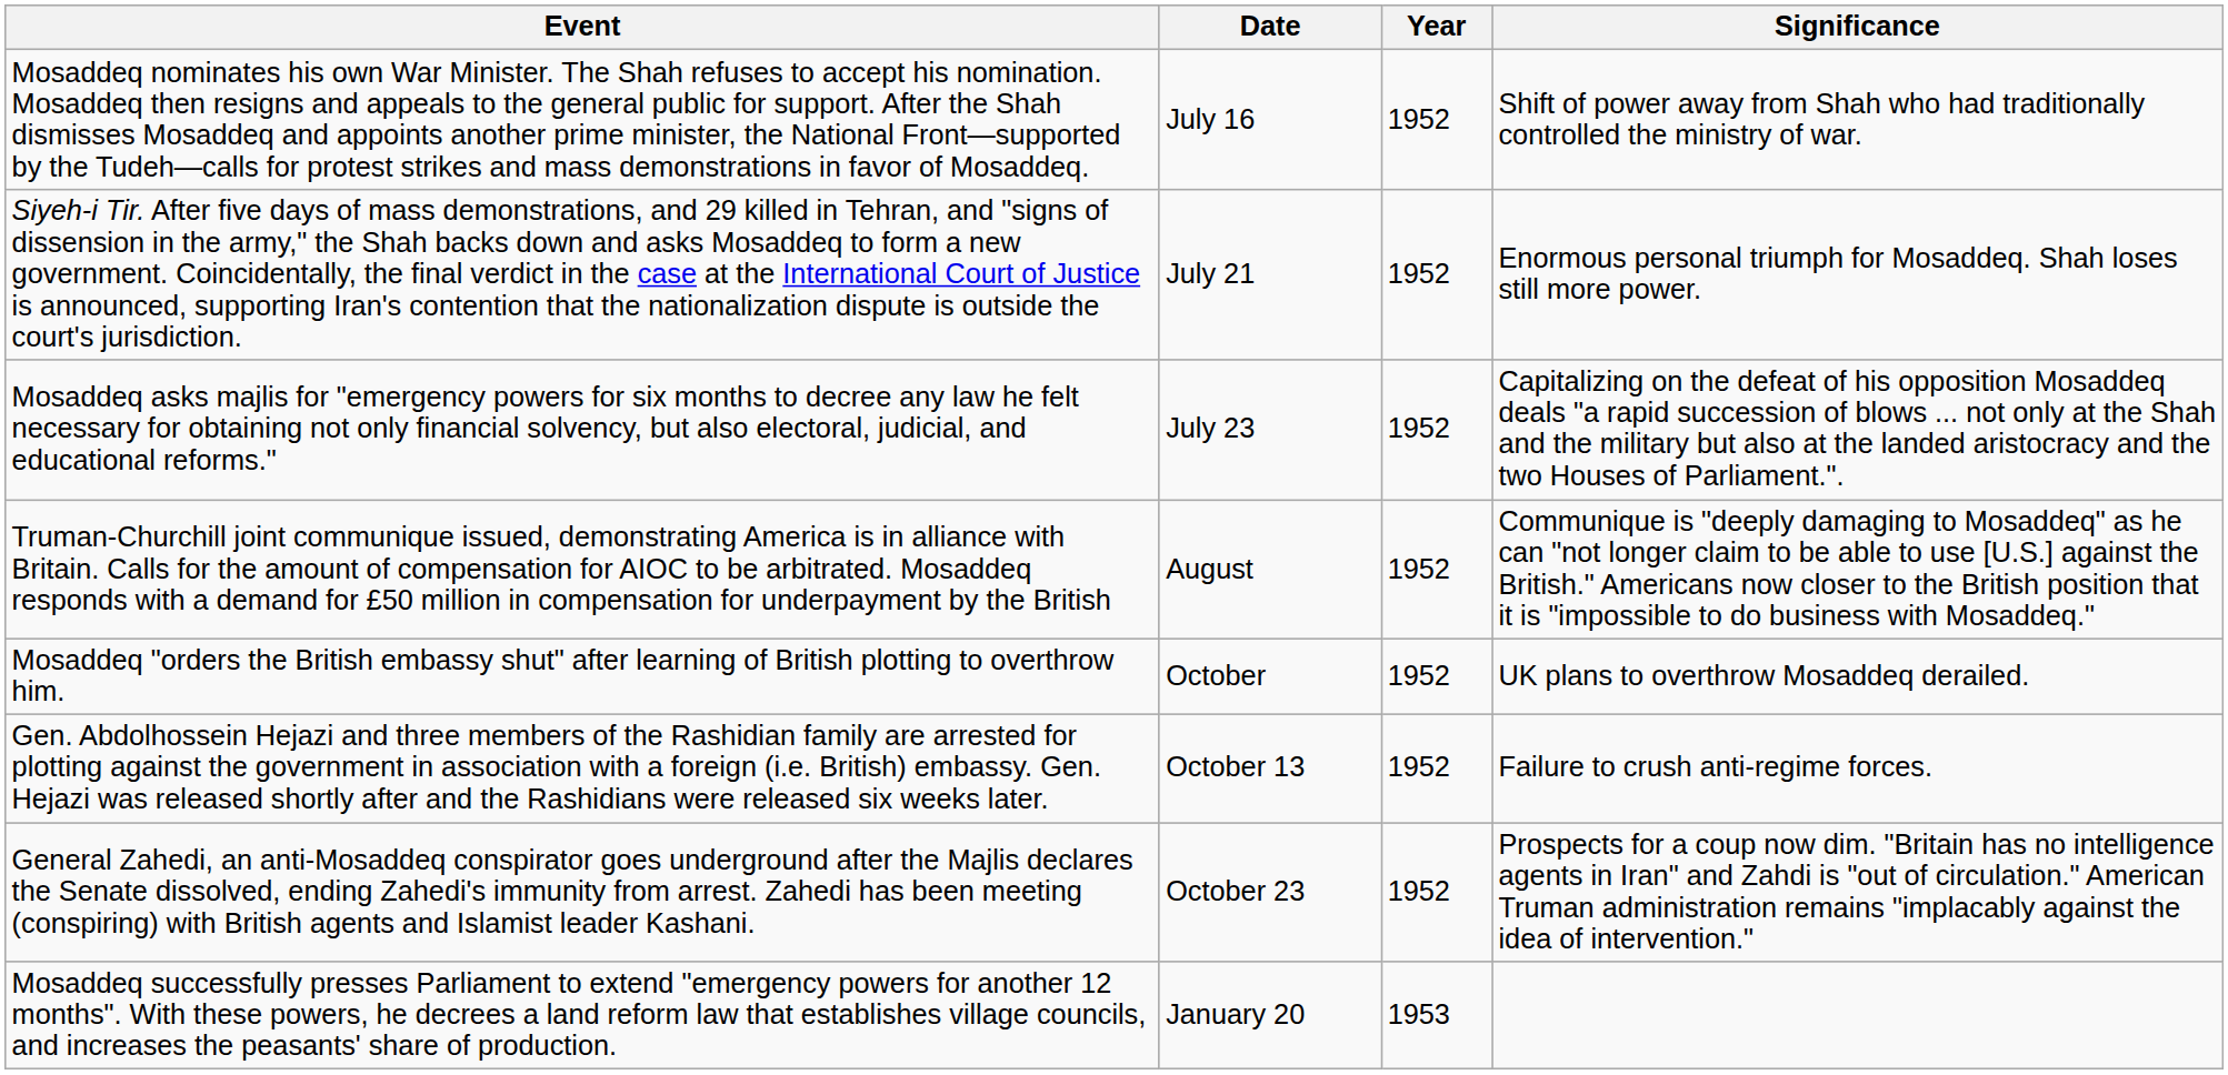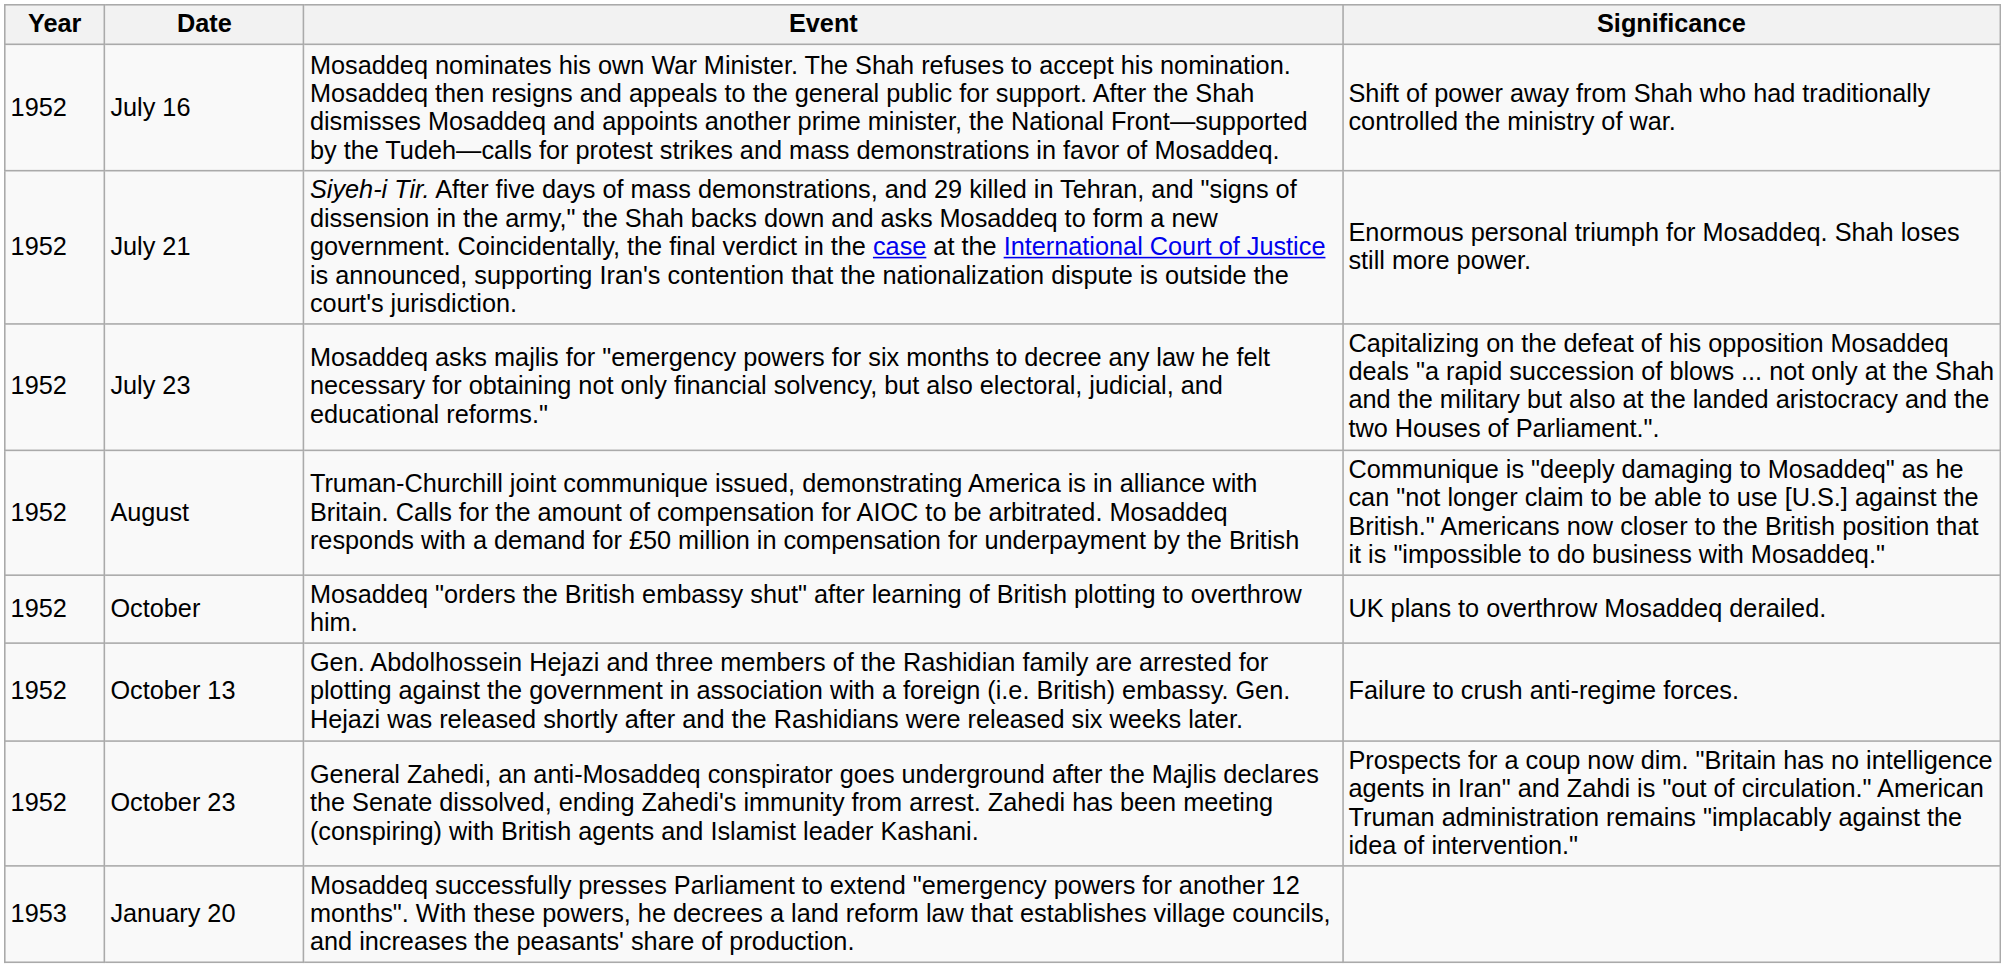 <table class="wikitable" width="100%">
 <tr>
+<th style="width:5%">Year</th>
+<th style="width:10%">Date</th>
 <th>Event</th>
-<th style="width:10%">Date</th>
-<th style="width:5%">Year</th>
 <th>Significance</th>
 </tr>
 <tr>
+<td>1952</td>
+<td>July 16</td>
 <td>Mosaddeq nominates his own War Minister. The Shah refuses to accept his nomination. Mosaddeq then resigns and appeals to the general public for support. After the Shah dismisses Mosaddeq and appoints another prime minister, the National Front—supported by the Tudeh—calls for protest strikes and mass demonstrations in favor of Mosaddeq.</td>
-<td>July 16</td>
-<td>1952</td>
 <td>Shift of power away from Shah who had traditionally controlled the ministry of war.</td>
 </tr>
 <tr>
+<td>1952</td>
+<td>July 21</td>
 <td><em>Siyeh-i Tir.</em> After five days of mass demonstrations, and 29 killed in Tehran, and "signs of dissension in the army," the Shah backs down and asks Mosaddeq to form a new government. Coincidentally, the final verdict in the <a href='#'>case</a> at the <a href='#'>International Court of Justice</a> is announced, supporting Iran's contention that the nationalization dispute is outside the court's jurisdiction.</td>
-<td>July 21</td>
-<td>1952</td>
 <td>Enormous personal triumph for Mosaddeq. Shah loses still more power.</td>
 </tr>
 <tr>
+<td>1952</td>
+<td>July 23</td>
 <td>Mosaddeq asks majlis for "emergency powers for six months to decree any law he felt necessary for obtaining not only financial solvency, but also electoral, judicial, and educational reforms."</td>
-<td>July 23</td>
-<td>1952</td>
 <td>Capitalizing on the defeat of his opposition Mosaddeq deals "a rapid succession of blows ... not only at the Shah and the military but also at the landed aristocracy and the two Houses of Parliament.".</td>
 </tr>
 <tr>
+<td>1952</td>
+<td>August</td>
 <td>Truman-Churchill joint communique issued, demonstrating America is in alliance with Britain. Calls for the amount of compensation for AIOC to be arbitrated. Mosaddeq responds with a demand for £50 million in compensation for underpayment by the British</td>
-<td>August</td>
-<td>1952</td>
 <td>Communique is "deeply damaging to Mosaddeq" as he can "not longer claim to be able to use [U.S.] against the British." Americans now closer to the British position that it is "impossible to do business with Mosaddeq."</td>
 </tr>
 <tr>
+<td>1952</td>
+<td>October</td>
 <td>Mosaddeq "orders the British embassy shut" after learning of British plotting to overthrow him.</td>
-<td>October</td>
-<td>1952</td>
 <td>UK plans to overthrow Mosaddeq derailed.</td>
 </tr>
 <tr>
+<td>1952</td>
+<td>October 13</td>
 <td>Gen. Abdolhossein Hejazi and three members of the Rashidian family are arrested for plotting against the government in association with a foreign (i.e. British) embassy. Gen. Hejazi was released shortly after and the Rashidians were released six weeks later.</td>
-<td>October 13</td>
-<td>1952</td>
 <td>Failure to crush anti-regime forces.</td>
 </tr>
 <tr>
+<td>1952</td>
+<td>October 23</td>
 <td>General Zahedi, an anti-Mosaddeq conspirator goes underground after the Majlis declares the Senate dissolved, ending Zahedi's immunity from arrest. Zahedi has been meeting (conspiring) with British agents and Islamist leader Kashani.</td>
-<td>October 23</td>
-<td>1952</td>
 <td>Prospects for a coup now dim. "Britain has no intelligence agents in Iran" and Zahdi is "out of circulation." American Truman administration remains "implacably against the idea of intervention."</td>
 </tr>
 <tr>
+<td>1953</td>
+<td>January 20</td>
 <td>Mosaddeq successfully presses Parliament to extend "emergency powers for another 12 months". With these powers, he decrees a land reform law that establishes village councils, and increases the peasants' share of production.</td>
-<td>January 20</td>
-<td>1953</td>
 <td></td>
 </tr>
 </table>
